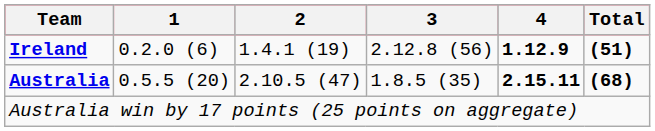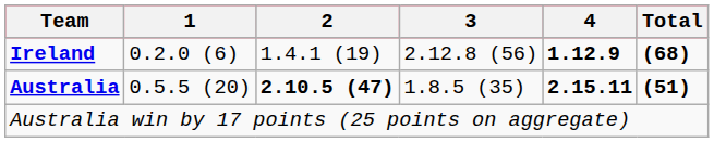 <table class="wikitable">
 <tr style="background:#f03;">
 <th>Team</th>
 <th>1</th>
 <th>2</th>
 <th>3</th>
 <th>4</th>
 <th>Total</th>
 </tr>
 <tr>
 <td> <strong><a href='#'>Ireland</a></strong></td>
 <td>0.2.0 (6)</td>
 <td>1.4.1 (19)</td>
 <td>2.12.8 (56)</td>
 <td><strong>1.12.9</strong></td>
-<td><strong>(51)</strong></td>
+<td><strong>(68)</strong></td>
 </tr>
 <tr>
 <td> <strong><a href='#'>Australia</a></strong></td>
 <td>0.5.5 (20)</td>
-<td>2.10.5 (47)</td>
+<td><strong>2.10.5 (47)</strong></td>
 <td>1.8.5 (35)</td>
 <td><strong>2.15.11</strong></td>
-<td><strong>(68)</strong></td>
+<td><strong>(51)</strong></td>
 </tr>
 <tr>
 <td colspan="6"><em>Australia win by 17 points (25 points on aggregate)</em></td>
 </tr>
 </table>
